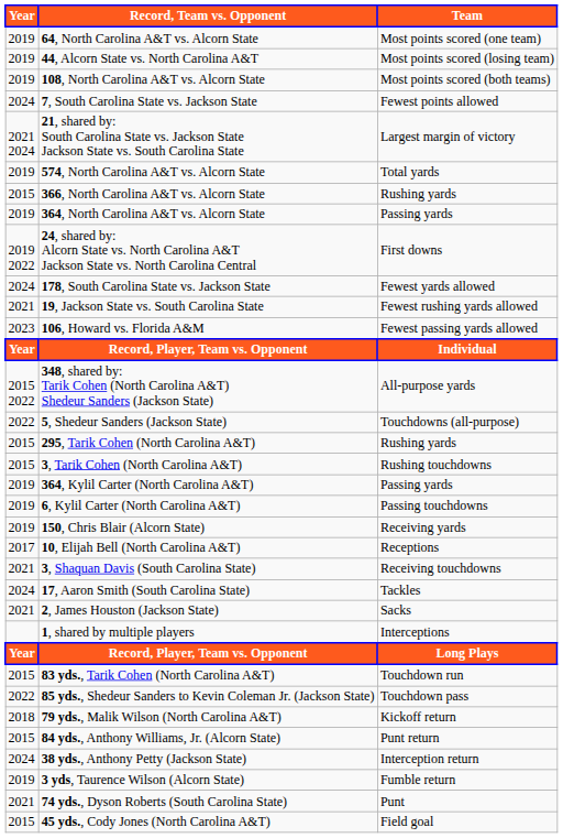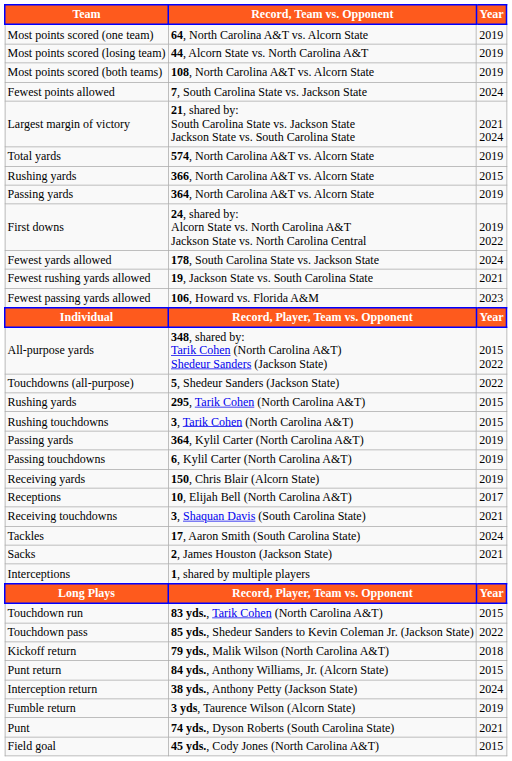 <table class="wikitable" style="text-align:left">
 <tr>
+<th style="background:#FE5A1D; color:white; border: 2px solid blue;">Team</th>
+<th style="background:#FE5A1D; color:white; border: 2px solid blue;">Record, Team vs. Opponent</th>
 <th style="background:#FE5A1D; color:white; border: 2px solid blue;">Year</th>
-<th style="background:#FE5A1D; color:white; border: 2px solid blue;">Record, Team vs. Opponent</th>
-<th style="background:#FE5A1D; color:white; border: 2px solid blue;">Team</th>
 </tr>
 <tr>
+<td>Most points scored (one team)</td>
+<td><strong>64</strong>, North Carolina A&T vs. Alcorn State</td>
 <td>2019</td>
-<td><strong>64</strong>, North Carolina A&T vs. Alcorn State</td>
-<td>Most points scored (one team)</td>
 </tr>
 <tr>
+<td>Most points scored (losing team)</td>
+<td><strong>44</strong>, Alcorn State vs. North Carolina A&T</td>
 <td>2019</td>
-<td><strong>44</strong>, Alcorn State vs. North Carolina A&T</td>
-<td>Most points scored (losing team)</td>
 </tr>
 <tr>
+<td>Most points scored (both teams)</td>
+<td><strong>108</strong>, North Carolina A&T vs. Alcorn State</td>
 <td>2019</td>
-<td><strong>108</strong>, North Carolina A&T vs. Alcorn State</td>
-<td>Most points scored (both teams)</td>
 </tr>
 <tr>
+<td>Fewest points allowed</td>
+<td><strong>7</strong>, South Carolina State vs. Jackson State</td>
 <td>2024</td>
-<td><strong>7</strong>, South Carolina State vs. Jackson State</td>
-<td>Fewest points allowed</td>
 </tr>
 <tr>
+<td>Largest margin of victory</td>
+<td><strong>21</strong>, shared by:<br>South Carolina State vs. Jackson State<br>Jackson State vs. South Carolina State</td>
 <td><br>2021<br>2024</td>
-<td><strong>21</strong>, shared by:<br>South Carolina State vs. Jackson State<br>Jackson State vs. South Carolina State</td>
-<td>Largest margin of victory</td>
 </tr>
 <tr>
+<td>Total yards</td>
+<td><strong>574</strong>, North Carolina A&T vs. Alcorn State</td>
 <td>2019</td>
-<td><strong>574</strong>, North Carolina A&T vs. Alcorn State</td>
-<td>Total yards</td>
 </tr>
 <tr>
+<td>Rushing yards</td>
+<td><strong>366</strong>, North Carolina A&T vs. Alcorn State</td>
 <td>2015</td>
-<td><strong>366</strong>, North Carolina A&T vs. Alcorn State</td>
-<td>Rushing yards</td>
 </tr>
 <tr>
+<td>Passing yards</td>
+<td><strong>364</strong>, North Carolina A&T vs. Alcorn State</td>
 <td>2019</td>
-<td><strong>364</strong>, North Carolina A&T vs. Alcorn State</td>
-<td>Passing yards</td>
 </tr>
 <tr>
+<td>First downs</td>
+<td><strong>24</strong>, shared by:<br>Alcorn State vs. North Carolina A&T<br>Jackson State vs. North Carolina Central</td>
 <td><br>2019<br>2022</td>
-<td><strong>24</strong>, shared by:<br>Alcorn State vs. North Carolina A&T<br>Jackson State vs. North Carolina Central</td>
-<td>First downs</td>
 </tr>
 <tr>
+<td>Fewest yards allowed</td>
+<td><strong>178</strong>, South Carolina State vs. Jackson State</td>
 <td>2024</td>
-<td><strong>178</strong>, South Carolina State vs. Jackson State</td>
-<td>Fewest yards allowed</td>
 </tr>
 <tr>
+<td>Fewest rushing yards allowed</td>
+<td><strong>19</strong>, Jackson State vs. South Carolina State</td>
 <td>2021</td>
-<td><strong>19</strong>, Jackson State vs. South Carolina State</td>
-<td>Fewest rushing yards allowed</td>
 </tr>
 <tr>
+<td>Fewest passing yards allowed</td>
+<td><strong>106</strong>, Howard vs. Florida A&M</td>
 <td>2023</td>
-<td><strong>106</strong>, Howard vs. Florida A&M</td>
-<td>Fewest passing yards allowed</td>
 </tr>
 <tr>
+<th style="background:#FE5A1D; color:white; border: 2px solid blue;">Individual</th>
+<th style="background:#FE5A1D; color:white; border: 2px solid blue;">Record, Player, Team vs. Opponent</th>
 <th style="background:#FE5A1D; color:white; border: 2px solid blue;">Year</th>
-<th style="background:#FE5A1D; color:white; border: 2px solid blue;">Record, Player, Team vs. Opponent</th>
-<th style="background:#FE5A1D; color:white; border: 2px solid blue;">Individual</th>
 </tr>
 <tr>
+<td>All-purpose yards</td>
+<td><strong>348</strong>, shared by:<br><a href='#'>Tarik Cohen</a> (North Carolina A&T)<br><a href='#'>Shedeur Sanders</a> (Jackson State)</td>
 <td><br>2015<br>2022</td>
-<td><strong>348</strong>, shared by:<br><a href='#'>Tarik Cohen</a> (North Carolina A&T)<br><a href='#'>Shedeur Sanders</a> (Jackson State)</td>
-<td>All-purpose yards</td>
 </tr>
 <tr>
+<td>Touchdowns (all-purpose)</td>
+<td><strong>5</strong>, Shedeur Sanders (Jackson State)</td>
 <td>2022</td>
-<td><strong>5</strong>, Shedeur Sanders (Jackson State)</td>
-<td>Touchdowns (all-purpose)</td>
 </tr>
 <tr>
+<td>Rushing yards</td>
+<td><strong>295</strong>, <a href='#'>Tarik Cohen</a> (North Carolina A&T)</td>
 <td>2015</td>
-<td><strong>295</strong>, <a href='#'>Tarik Cohen</a> (North Carolina A&T)</td>
-<td>Rushing yards</td>
 </tr>
 <tr>
+<td>Rushing touchdowns</td>
+<td><strong>3</strong>, <a href='#'>Tarik Cohen</a> (North Carolina A&T)</td>
 <td>2015</td>
-<td><strong>3</strong>, <a href='#'>Tarik Cohen</a> (North Carolina A&T)</td>
-<td>Rushing touchdowns</td>
 </tr>
 <tr>
+<td>Passing yards</td>
+<td><strong>364</strong>, Kylil Carter (North Carolina A&T)</td>
 <td>2019</td>
-<td><strong>364</strong>, Kylil Carter (North Carolina A&T)</td>
-<td>Passing yards</td>
 </tr>
 <tr>
+<td>Passing touchdowns</td>
+<td><strong>6</strong>, Kylil Carter (North Carolina A&T)</td>
 <td>2019</td>
-<td><strong>6</strong>, Kylil Carter (North Carolina A&T)</td>
-<td>Passing touchdowns</td>
 </tr>
 <tr>
+<td>Receiving yards</td>
+<td><strong>150</strong>, Chris Blair (Alcorn State)</td>
 <td>2019</td>
-<td><strong>150</strong>, Chris Blair (Alcorn State)</td>
-<td>Receiving yards</td>
 </tr>
 <tr>
+<td>Receptions</td>
+<td><strong>10</strong>, Elijah Bell (North Carolina A&T)</td>
 <td>2017</td>
-<td><strong>10</strong>, Elijah Bell (North Carolina A&T)</td>
-<td>Receptions</td>
 </tr>
 <tr>
+<td>Receiving touchdowns</td>
+<td><strong>3</strong>, <a href='#'>Shaquan Davis</a> (South Carolina State)</td>
 <td>2021</td>
-<td><strong>3</strong>, <a href='#'>Shaquan Davis</a> (South Carolina State)</td>
-<td>Receiving touchdowns</td>
 </tr>
 <tr>
+<td>Tackles</td>
+<td><strong>17</strong>, Aaron Smith (South Carolina State)</td>
 <td>2024</td>
-<td><strong>17</strong>, Aaron Smith (South Carolina State)</td>
-<td>Tackles</td>
 </tr>
 <tr>
+<td>Sacks</td>
+<td><strong>2</strong>, James Houston (Jackson State)</td>
 <td>2021</td>
-<td><strong>2</strong>, James Houston (Jackson State)</td>
-<td>Sacks</td>
 </tr>
 <tr>
+<td>Interceptions</td>
+<td><strong>1</strong>, shared by multiple players</td>
 <td></td>
-<td><strong>1</strong>, shared by multiple players</td>
-<td>Interceptions</td>
 </tr>
 <tr>
+<th style="background:#FE5A1D; color:white; border: 2px solid blue;">Long Plays</th>
+<th style="background:#FE5A1D; color:white; border: 2px solid blue;">Record, Player, Team vs. Opponent</th>
 <th style="background:#FE5A1D; color:white; border: 2px solid blue;">Year</th>
-<th style="background:#FE5A1D; color:white; border: 2px solid blue;">Record, Player, Team vs. Opponent</th>
-<th style="background:#FE5A1D; color:white; border: 2px solid blue;">Long Plays</th>
 </tr>
 <tr>
+<td>Touchdown run</td>
+<td><strong>83 yds.</strong>, <a href='#'>Tarik Cohen</a> (North Carolina A&T)</td>
 <td>2015</td>
-<td><strong>83 yds.</strong>, <a href='#'>Tarik Cohen</a> (North Carolina A&T)</td>
-<td>Touchdown run</td>
 </tr>
 <tr>
+<td>Touchdown pass</td>
+<td><strong>85 yds.</strong>, Shedeur Sanders to Kevin Coleman Jr. (Jackson State)</td>
 <td>2022</td>
-<td><strong>85 yds.</strong>, Shedeur Sanders to Kevin Coleman Jr. (Jackson State)</td>
-<td>Touchdown pass</td>
 </tr>
 <tr>
+<td>Kickoff return</td>
+<td><strong>79 yds.</strong>, Malik Wilson (North Carolina A&T)</td>
 <td>2018</td>
-<td><strong>79 yds.</strong>, Malik Wilson (North Carolina A&T)</td>
-<td>Kickoff return</td>
 </tr>
 <tr>
+<td>Punt return</td>
+<td><strong>84 yds.</strong>, Anthony Williams, Jr. (Alcorn State)</td>
 <td>2015</td>
-<td><strong>84 yds.</strong>, Anthony Williams, Jr. (Alcorn State)</td>
-<td>Punt return</td>
 </tr>
 <tr>
+<td>Interception return</td>
+<td><strong>38 yds.</strong>, Anthony Petty (Jackson State)</td>
 <td>2024</td>
-<td><strong>38 yds.</strong>, Anthony Petty (Jackson State)</td>
-<td>Interception return</td>
 </tr>
 <tr>
+<td>Fumble return</td>
+<td><strong>3 yds</strong>, Taurence Wilson (Alcorn State)</td>
 <td>2019</td>
-<td><strong>3 yds</strong>, Taurence Wilson (Alcorn State)</td>
-<td>Fumble return</td>
 </tr>
 <tr>
+<td>Punt</td>
+<td><strong>74 yds.</strong>, Dyson Roberts (South Carolina State)</td>
 <td>2021</td>
-<td><strong>74 yds.</strong>, Dyson Roberts (South Carolina State)</td>
-<td>Punt</td>
 </tr>
 <tr>
+<td>Field goal</td>
+<td><strong>45 yds.</strong>, Cody Jones (North Carolina A&T)</td>
 <td>2015</td>
-<td><strong>45 yds.</strong>, Cody Jones (North Carolina A&T)</td>
-<td>Field goal</td>
 </tr>
 </table>
